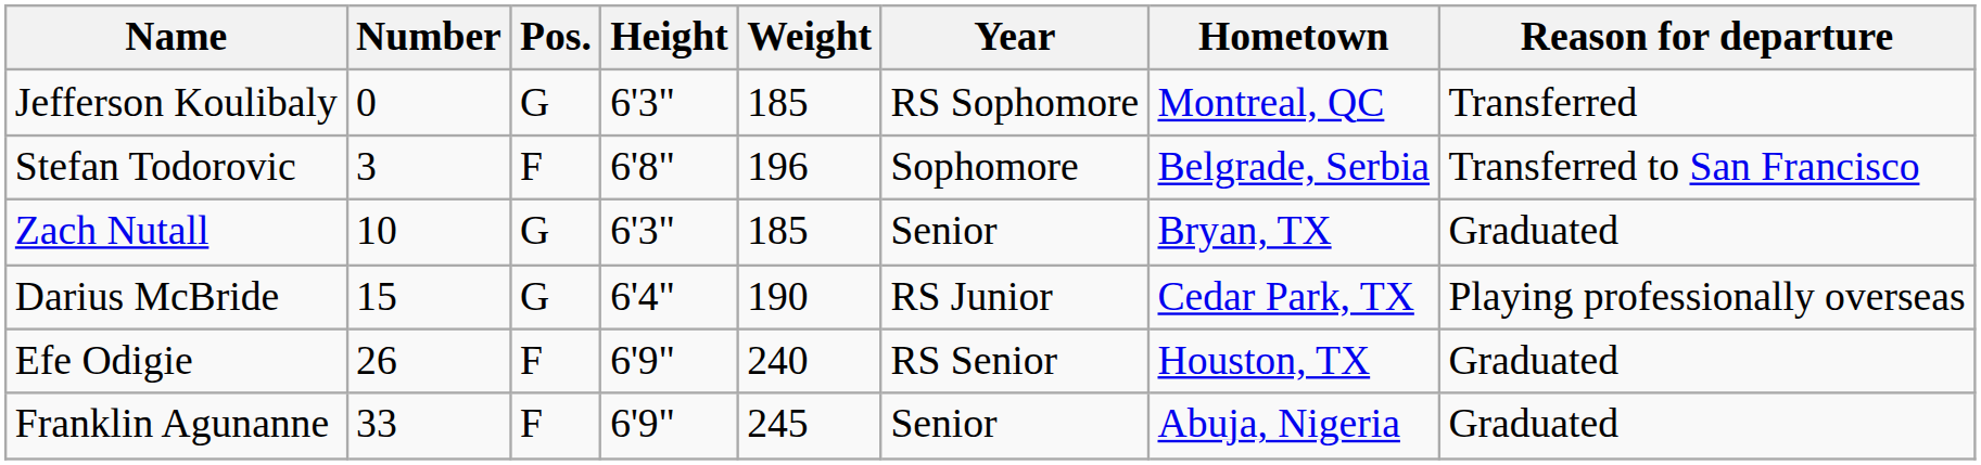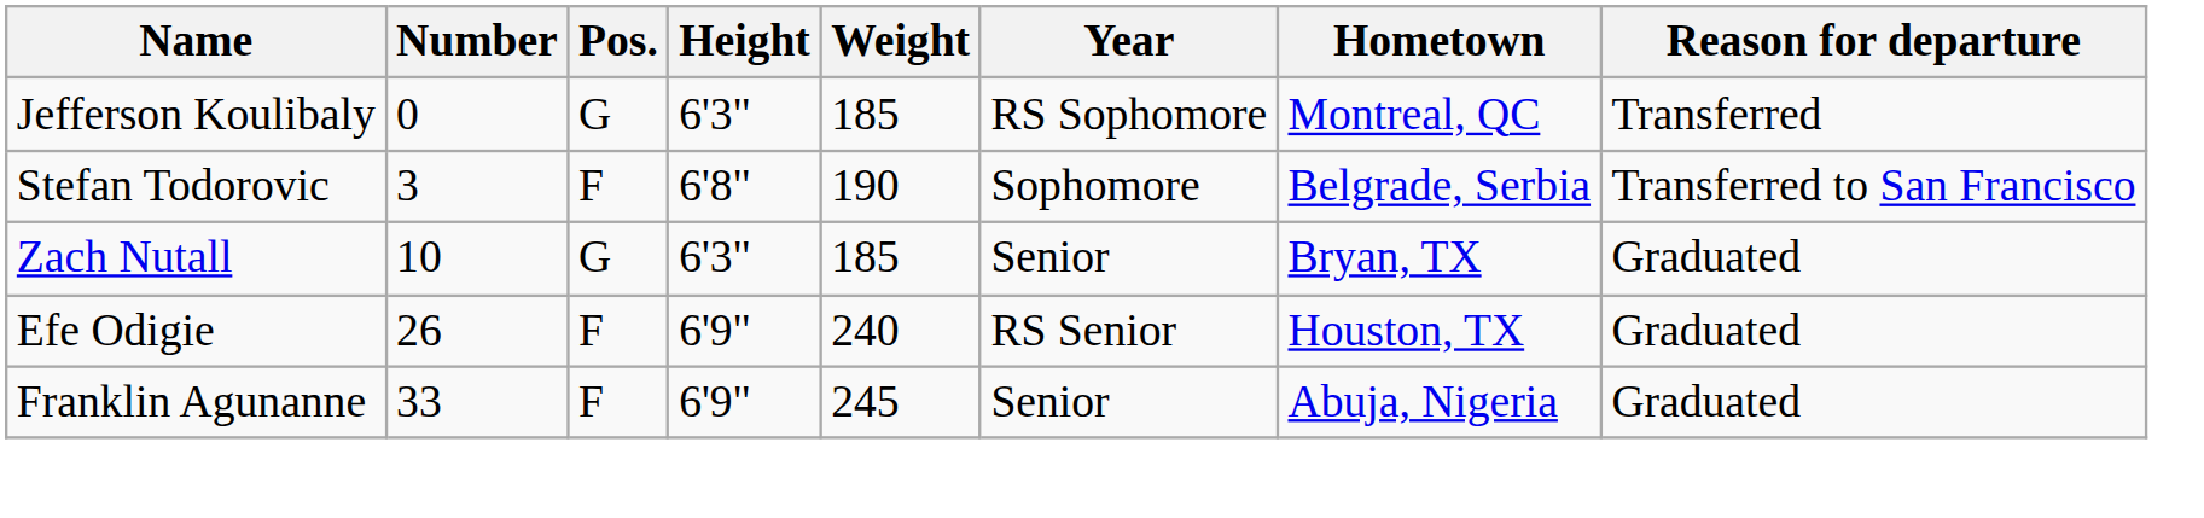 <table class="wikitable sortable" border="1">
 <tr>
 <th>Name</th>
 <th>Number</th>
 <th>Pos.</th>
 <th>Height</th>
 <th>Weight</th>
 <th>Year</th>
 <th>Hometown</th>
 <th class="unsortable">Reason for departure</th>
 </tr>
 <tr>
 <td>Jefferson Koulibaly</td>
 <td>0</td>
 <td>G</td>
 <td>6'3"</td>
 <td>185</td>
 <td>RS Sophomore</td>
 <td><a href='#'>Montreal, QC</a></td>
 <td>Transferred</td>
 </tr>
 <tr>
 <td>Stefan Todorovic</td>
 <td>3</td>
 <td>F</td>
 <td>6'8"</td>
-<td>196</td>
+<td>190</td>
 <td>Sophomore</td>
 <td><a href='#'>Belgrade, Serbia</a></td>
 <td>Transferred to <a href='#'>San Francisco</a></td>
 </tr>
 <tr>
 <td><a href='#'>Zach Nutall</a></td>
 <td>10</td>
 <td>G</td>
 <td>6'3"</td>
 <td>185</td>
 <td>Senior</td>
 <td><a href='#'>Bryan, TX</a></td>
 <td>Graduated</td>
-</tr>
-<tr>
-<td>Darius McBride</td>
-<td>15</td>
-<td>G</td>
-<td>6'4"</td>
-<td>190</td>
-<td>RS Junior</td>
-<td><a href='#'>Cedar Park, TX</a></td>
-<td>Playing professionally overseas</td>
 </tr>
 <tr>
 <td>Efe Odigie</td>
 <td>26</td>
 <td>F</td>
 <td>6'9"</td>
 <td>240</td>
 <td>RS Senior</td>
 <td><a href='#'>Houston, TX</a></td>
 <td>Graduated</td>
 </tr>
 <tr>
 <td>Franklin Agunanne</td>
 <td>33</td>
 <td>F</td>
 <td>6'9"</td>
 <td>245</td>
 <td>Senior</td>
 <td><a href='#'>Abuja, Nigeria</a></td>
 <td>Graduated</td>
 </tr>
 </table>
